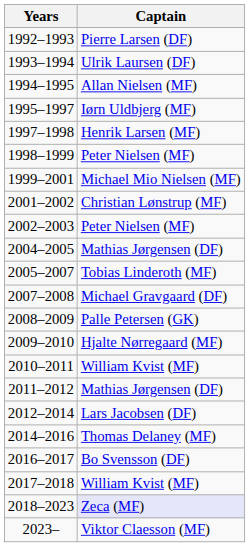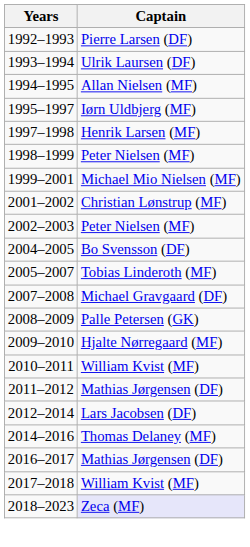 <table class="wikitable">
 <tr>
 <th>Years</th>
 <th>Captain</th>
 </tr>
 <tr>
 <td align=center>1992–1993</td>
 <td> <a href='#'>Pierre Larsen</a> (<a href='#'>DF</a>)</td>
 </tr>
 <tr>
 <td align=center>1993–1994</td>
 <td> <a href='#'>Ulrik Laursen</a> (<a href='#'>DF</a>)</td>
 </tr>
 <tr>
 <td align=center>1994–1995</td>
 <td> <a href='#'>Allan Nielsen</a> (<a href='#'>MF</a>)</td>
 </tr>
 <tr>
 <td align=center>1995–1997</td>
 <td> <a href='#'>Iørn Uldbjerg</a> (<a href='#'>MF</a>)</td>
 </tr>
 <tr>
 <td align=center>1997–1998</td>
 <td> <a href='#'>Henrik Larsen</a> (<a href='#'>MF</a>)</td>
 </tr>
 <tr>
 <td align=center>1998–1999</td>
 <td> <a href='#'>Peter Nielsen</a> (<a href='#'>MF</a>)</td>
 </tr>
 <tr>
 <td align=center>1999–2001</td>
 <td> <a href='#'>Michael Mio Nielsen</a> (<a href='#'>MF</a>)</td>
 </tr>
 <tr>
 <td align=center>2001–2002</td>
 <td> <a href='#'>Christian Lønstrup</a> (<a href='#'>MF</a>)</td>
 </tr>
 <tr>
 <td align=center>2002–2003</td>
 <td> <a href='#'>Peter Nielsen</a> (<a href='#'>MF</a>)</td>
 </tr>
 <tr>
 <td align=center>2004–2005</td>
-<td> <a href='#'>Mathias Jørgensen</a> (<a href='#'>DF</a>)</td>
+<td> <a href='#'>Bo Svensson</a> (<a href='#'>DF</a>)</td>
 </tr>
 <tr>
 <td align=center>2005–2007</td>
 <td> <a href='#'>Tobias Linderoth</a> (<a href='#'>MF</a>)</td>
 </tr>
 <tr>
 <td align=center>2007–2008</td>
 <td> <a href='#'>Michael Gravgaard</a> (<a href='#'>DF</a>)</td>
 </tr>
 <tr>
 <td align=center>2008–2009</td>
 <td> <a href='#'>Palle Petersen</a> (<a href='#'>GK</a>)</td>
 </tr>
 <tr>
 <td align=center>2009–2010</td>
 <td> <a href='#'>Hjalte Nørregaard</a> (<a href='#'>MF</a>)</td>
 </tr>
 <tr>
 <td align=center>2010–2011</td>
 <td> <a href='#'>William Kvist</a> (<a href='#'>MF</a>)</td>
 </tr>
 <tr>
 <td align=center>2011–2012</td>
 <td> <a href='#'>Mathias Jørgensen</a> (<a href='#'>DF</a>)</td>
 </tr>
 <tr>
 <td align=center>2012–2014</td>
 <td> <a href='#'>Lars Jacobsen</a> (<a href='#'>DF</a>)</td>
 </tr>
 <tr>
 <td align=center>2014–2016</td>
 <td> <a href='#'>Thomas Delaney</a> (<a href='#'>MF</a>)</td>
 </tr>
 <tr>
 <td align=center>2016–2017</td>
-<td> <a href='#'>Bo Svensson</a> (<a href='#'>DF</a>)</td>
+<td> <a href='#'>Mathias Jørgensen</a> (<a href='#'>DF</a>)</td>
 </tr>
 <tr>
 <td align=center>2017–2018</td>
 <td> <a href='#'>William Kvist</a> (<a href='#'>MF</a>)</td>
 </tr>
 <tr>
 <td align=center>2018–2023</td>
 <td style="background: lavender;"> <a href='#'>Zeca</a> (<a href='#'>MF</a>)</td>
 </tr>
-<tr>
-<td align=center>2023–</td>
-<td> <a href='#'>Viktor Claesson</a> (<a href='#'>MF</a>)</td>
-</tr>
 </table>
